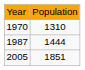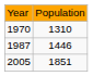 <table class="wikitable">
 <tr bgcolor="orange">
 <td>Year</td>
 <td>Population</td>
 </tr>
 <tr>
 <td>1970</td>
 <td align=center>1310</td>
 </tr>
 <tr>
 <td>1987</td>
-<td align=center>1444</td>
+<td align=center>1446</td>
 </tr>
 <tr>
 <td>2005</td>
 <td align=center>1851</td>
 </tr>
 </table>
